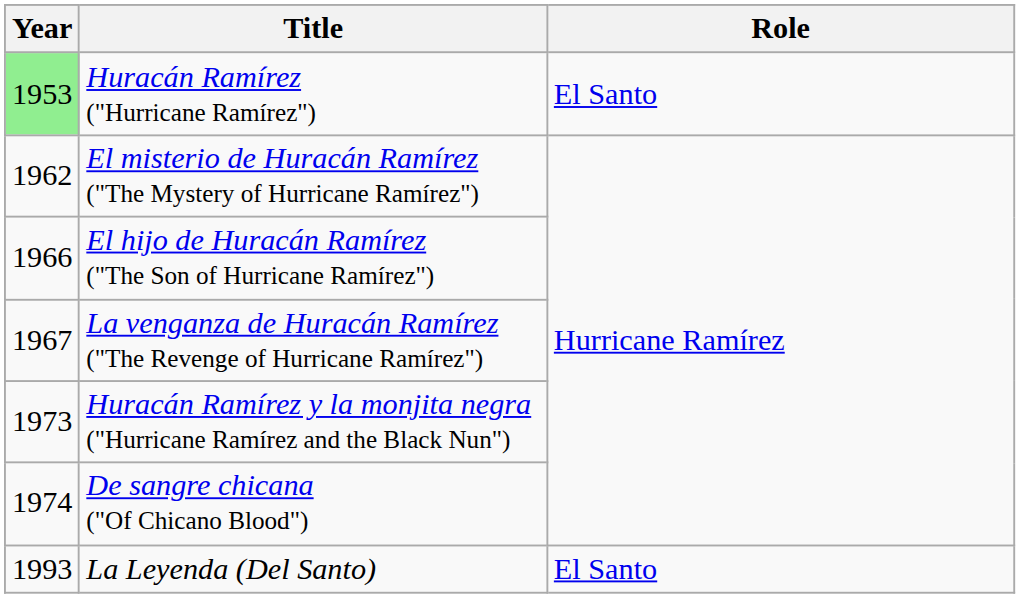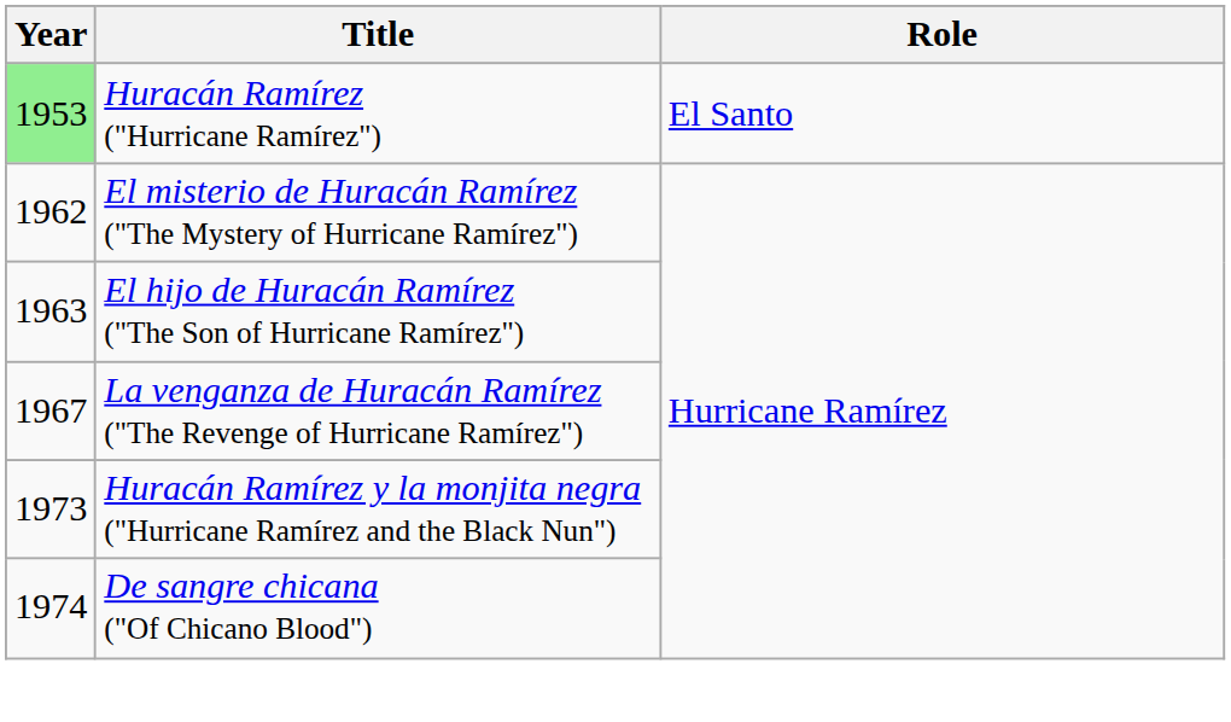 <table class="wikitable plainrowheaders sortable">
 <tr>
 <th scope="col">Year</th>
 <th scope="col" style="width: 15em;">Title</th>
 <th scope="col" style="width: 15em;">Role</th>
 </tr>
 <tr>
 <td style="background: lightgreen;">1953</td>
 <td><em><a href='#'>Huracán Ramírez</a></em><br><small>("Hurricane Ramírez")</small></td>
 <td><a href='#'>El Santo</a></td>
 </tr>
 <tr>
 <td>1962</td>
 <td><em><a href='#'>El misterio de Huracán Ramírez</a></em><br><small>("The Mystery of Hurricane Ramírez")</small></td>
 <td rowspan=5><a href='#'>Hurricane Ramírez</a></td>
 </tr>
 <tr>
-<td>1966</td>
+<td>1963</td>
 <td><em><a href='#'>El hijo de Huracán Ramírez</a></em><br><small>("The Son of Hurricane Ramírez")</small></td>
 </tr>
 <tr>
 <td>1967</td>
 <td><em><a href='#'>La venganza de Huracán Ramírez</a></em><br><small>("The Revenge of Hurricane Ramírez")</small></td>
 </tr>
 <tr>
 <td>1973</td>
 <td><em><a href='#'>Huracán Ramírez y la monjita negra</a></em><br><small>("Hurricane Ramírez and the Black Nun")</small></td>
 </tr>
 <tr>
 <td>1974</td>
 <td><em><a href='#'>De sangre chicana</a></em><br><small>("Of Chicano Blood")</small></td>
 </tr>
-<tr>
-<td>1993</td>
-<td><em>La Leyenda (Del Santo)</em></td>
-<td><a href='#'>El Santo</a></td>
-</tr>
 </table>
